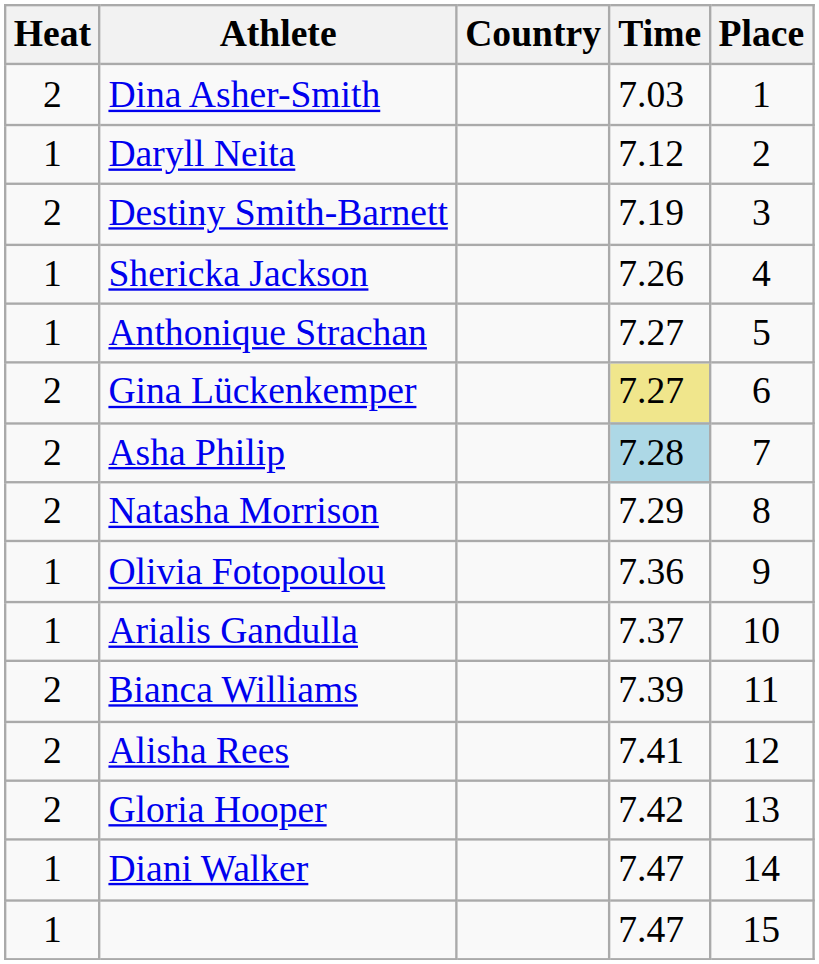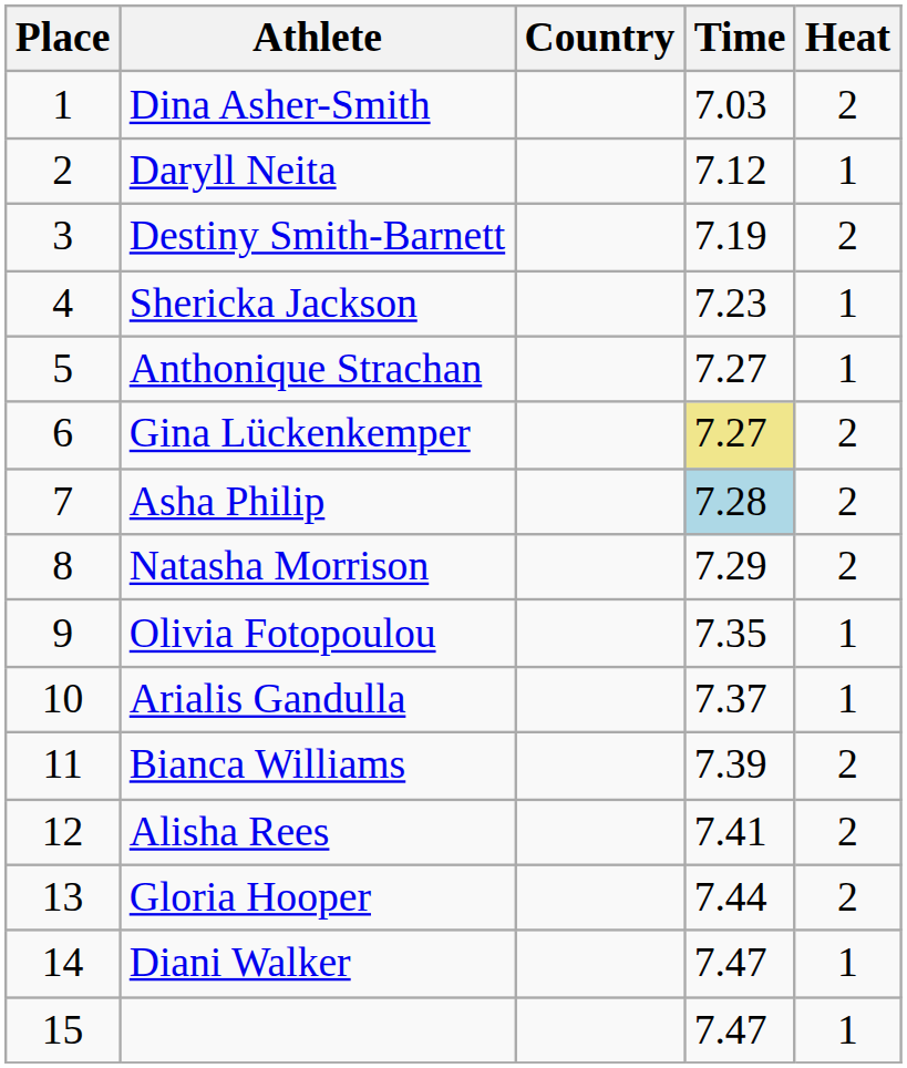 <table class="wikitable">
 <tr>
-<th>Heat</th>
+<th>Place</th>
 <th>Athlete</th>
 <th>Country</th>
 <th>Time</th>
-<th>Place</th>
+<th>Heat</th>
 </tr>
 <tr>
-<td align=center>2</td>
+<td align=center>1</td>
 <td><a href='#'>Dina Asher-Smith</a></td>
 <td></td>
 <td>7.03</td>
-<td align=center>1</td>
-</tr>
-<tr>
-<td align=center>1</td>
-<td><a href='#'>Daryll Neita</a></td>
-<td></td>
-<td>7.12</td>
 <td align=center>2</td>
 </tr>
 <tr>
 <td align=center>2</td>
+<td><a href='#'>Daryll Neita</a></td>
+<td></td>
+<td>7.12</td>
+<td align=center>1</td>
+</tr>
+<tr>
+<td align=center>3</td>
 <td><a href='#'>Destiny Smith-Barnett</a></td>
 <td></td>
 <td>7.19</td>
-<td align=center>3</td>
+<td align=center>2</td>
 </tr>
 <tr>
-<td align=center>1</td>
+<td align=center>4</td>
 <td><a href='#'>Shericka Jackson</a></td>
 <td></td>
-<td>7.26</td>
-<td align=center>4</td>
+<td>7.23</td>
+<td align=center>1</td>
 </tr>
 <tr>
-<td align=center>1</td>
+<td align=center>5</td>
 <td><a href='#'>Anthonique Strachan</a></td>
 <td></td>
 <td>7.27</td>
-<td align=center>5</td>
+<td align=center>1</td>
 </tr>
 <tr>
-<td align=center>2</td>
+<td align=center>6</td>
 <td><a href='#'>Gina Lückenkemper</a></td>
 <td></td>
 <td style="background: khaki;">7.27</td>
-<td align=center>6</td>
+<td align=center>2</td>
 </tr>
 <tr>
-<td align=center>2</td>
+<td align=center>7</td>
 <td><a href='#'>Asha Philip</a></td>
 <td></td>
 <td style="background: lightblue;">7.28</td>
-<td align=center>7</td>
+<td align=center>2</td>
 </tr>
 <tr>
-<td align=center>2</td>
+<td align=center>8</td>
 <td><a href='#'>Natasha Morrison</a></td>
 <td></td>
 <td>7.29</td>
-<td align=center>8</td>
+<td align=center>2</td>
 </tr>
 <tr>
-<td align=center>1</td>
+<td align=center>9</td>
 <td><a href='#'>Olivia Fotopoulou</a></td>
 <td></td>
-<td>7.36</td>
-<td align=center>9</td>
+<td>7.35</td>
+<td align=center>1</td>
 </tr>
 <tr>
-<td align=center>1</td>
+<td align=center>10</td>
 <td><a href='#'>Arialis Gandulla</a></td>
 <td></td>
 <td>7.37</td>
-<td align=center>10</td>
+<td align=center>1</td>
 </tr>
 <tr>
-<td align=center>2</td>
+<td align=center>11</td>
 <td><a href='#'>Bianca Williams</a></td>
 <td></td>
 <td>7.39</td>
-<td align=center>11</td>
+<td align=center>2</td>
 </tr>
 <tr>
-<td align=center>2</td>
+<td align=center>12</td>
 <td><a href='#'>Alisha Rees</a></td>
 <td></td>
 <td>7.41</td>
-<td align=center>12</td>
+<td align=center>2</td>
 </tr>
 <tr>
-<td align=center>2</td>
+<td align=center>13</td>
 <td><a href='#'>Gloria Hooper</a></td>
 <td></td>
-<td>7.42</td>
-<td align=center>13</td>
+<td>7.44</td>
+<td align=center>2</td>
 </tr>
 <tr>
-<td align=center>1</td>
+<td align=center>14</td>
 <td><a href='#'>Diani Walker</a></td>
 <td></td>
 <td>7.47</td>
-<td align=center>14</td>
+<td align=center>1</td>
 </tr>
 <tr>
-<td align=center>1</td>
+<td align=center>15</td>
 <td></td>
 <td></td>
 <td>7.47</td>
-<td align=center>15</td>
+<td align=center>1</td>
 </tr>
 </table>
